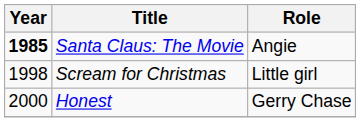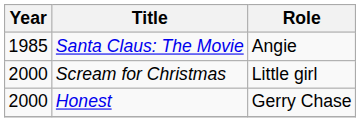 <table class="wikitable">
 <tr>
 <th>Year</th>
 <th>Title</th>
 <th>Role</th>
 </tr>
 <tr>
-<td><strong>1985</strong></td>
+<td>1985</td>
 <td><em><a href='#'>Santa Claus: The Movie</a></em></td>
 <td>Angie</td>
 </tr>
 <tr>
-<td>1998</td>
+<td>2000</td>
 <td><em>Scream for Christmas</em></td>
 <td>Little girl</td>
 </tr>
 <tr>
 <td>2000</td>
 <td><em><a href='#'>Honest</a></em></td>
 <td>Gerry Chase</td>
 </tr>
 <tr>
 </tr>
 </table>
